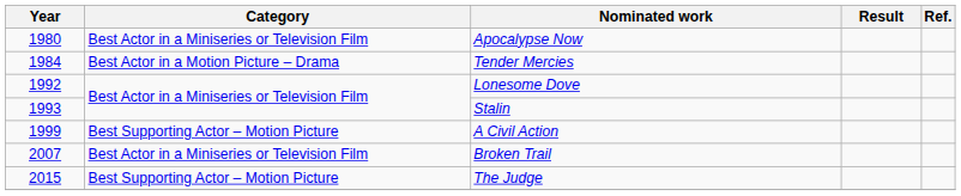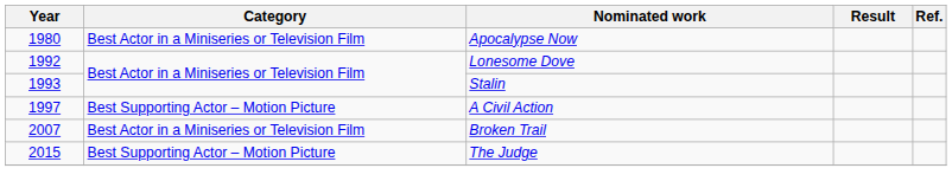 <table class=wikitable>
 <tr>
 <th scope="col" style="width:5em;">Year</th>
 <th scope="col" style="width:26em;">Category</th>
 <th scope="col" style="width:25em;">Nominated work</th>
 <th scope="col" style="width:5em;">Result</th>
 <th>Ref.</th>
 </tr>
 <tr>
 <td style="text-align:center;"><a href='#'>1980</a></td>
 <td><a href='#'>Best Actor in a Miniseries or Television Film</a></td>
 <td><em><a href='#'>Apocalypse Now</a></em></td>
-<td></td>
-<td></td>
-</tr>
-<tr>
-<td style="text-align:center;"><a href='#'>1984</a></td>
-<td><a href='#'>Best Actor in a Motion Picture – Drama</a></td>
-<td><em><a href='#'>Tender Mercies</a></em></td>
 <td></td>
 <td></td>
 </tr>
 <tr>
 <td style="text-align:center;"><a href='#'>1992</a></td>
 <td rowspan="2"><a href='#'>Best Actor in a Miniseries or Television Film</a></td>
 <td><em><a href='#'>Lonesome Dove</a></em></td>
 <td></td>
 <td></td>
 </tr>
 <tr>
 <td style="text-align:center;"><a href='#'>1993</a></td>
 <td><em><a href='#'>Stalin</a></em></td>
 <td></td>
 <td></td>
 </tr>
 <tr>
-<td style="text-align:center;"><a href='#'>1999</a></td>
+<td style="text-align:center;"><a href='#'>1997</a></td>
 <td><a href='#'>Best Supporting Actor – Motion Picture</a></td>
 <td><em><a href='#'>A Civil Action</a></em></td>
 <td></td>
 <td></td>
 </tr>
 <tr>
 <td style="text-align:center;"><a href='#'>2007</a></td>
 <td><a href='#'>Best Actor in a Miniseries or Television Film</a></td>
 <td><em><a href='#'>Broken Trail</a></em></td>
 <td></td>
 <td></td>
 </tr>
 <tr>
 <td style="text-align:center;"><a href='#'>2015</a></td>
 <td><a href='#'>Best Supporting Actor – Motion Picture</a></td>
 <td><em><a href='#'>The Judge</a></em></td>
 <td></td>
 <td></td>
 </tr>
 <tr>
 </tr>
 </table>
